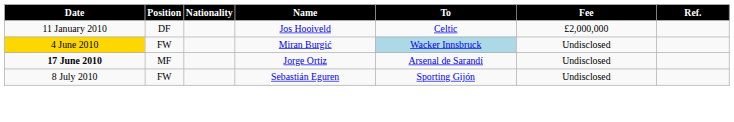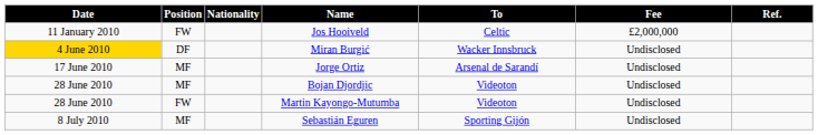 <table class="wikitable"  style="text-align:center; font-size:90%; ">
 <tr>
 <th style="background:#000000; color:white; width:200px;">Date</th>
 <th style="background:#000000; color:white; width:50px;">Position</th>
 <th style="background:#000000; color:white; width:50px;">Nationality</th>
 <th style="background:#000000; color:white; width:200px;">Name</th>
 <th style="background:#000000; color:white; width:200px;">To</th>
 <th style="background:#000000; color:white; width:200px;">Fee</th>
 <th style="background:#000000; color:white; width:100px;">Ref.</th>
 </tr>
 <tr>
 <td>11 January 2010</td>
-<td>DF</td>
+<td>FW</td>
 <td></td>
 <td><a href='#'>Jos Hooiveld</a></td>
 <td><a href='#'>Celtic</a></td>
 <td>£2,000,000</td>
 <td></td>
 </tr>
 <tr>
 <td style="background: gold;">4 June 2010</td>
-<td>FW</td>
+<td>DF</td>
 <td></td>
 <td><a href='#'>Miran Burgić</a></td>
-<td style="background: lightblue;"><a href='#'>Wacker Innsbruck</a></td>
+<td><a href='#'>Wacker Innsbruck</a></td>
 <td>Undisclosed</td>
 <td></td>
 </tr>
 <tr>
-<td><strong>17 June 2010</strong></td>
+<td>17 June 2010</td>
 <td>MF</td>
 <td></td>
 <td><a href='#'>Jorge Ortiz</a></td>
 <td><a href='#'>Arsenal de Sarandí</a></td>
 <td>Undisclosed</td>
 <td></td>
 </tr>
 <tr>
+<td>28 June 2010</td>
+<td>MF</td>
+<td></td>
+<td><a href='#'>Bojan Djordjic</a></td>
+<td><a href='#'>Videoton</a></td>
+<td>Undisclosed</td>
+<td></td>
+</tr>
+<tr>
+<td>28 June 2010</td>
+<td>FW</td>
+<td></td>
+<td><a href='#'>Martin Kayongo-Mutumba</a></td>
+<td><a href='#'>Videoton</a></td>
+<td>Undisclosed</td>
+<td></td>
+</tr>
+<tr>
 <td>8 July 2010</td>
-<td>FW</td>
+<td>MF</td>
 <td></td>
 <td><a href='#'>Sebastián Eguren</a></td>
 <td><a href='#'>Sporting Gijón</a></td>
 <td>Undisclosed</td>
 <td></td>
 </tr>
 </table>
